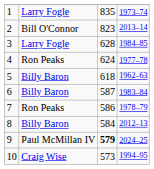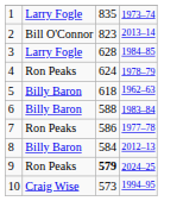 <table class="wikitable">
 <tr>
 </tr>
 <tr>
 <td>1</td>
 <td><a href='#'>Larry Fogle</a></td>
 <td>835</td>
 <td style="font-size:80%;"><a href='#'>1973–74</a></td>
 </tr>
 <tr>
 <td>2</td>
 <td>Bill O'Connor</td>
 <td>823</td>
 <td style="font-size:80%;"><a href='#'>2013–14</a></td>
 </tr>
 <tr>
 <td>3</td>
 <td><a href='#'>Larry Fogle</a></td>
 <td>628</td>
 <td style="font-size:80%;"><a href='#'>1984–85</a></td>
 </tr>
 <tr>
 <td>4</td>
 <td>Ron Peaks</td>
 <td>624</td>
-<td style="font-size:80%;"><a href='#'>1977–78</a></td>
+<td style="font-size:80%;"><a href='#'>1978–79</a></td>
 </tr>
 <tr>
 <td>5</td>
 <td><a href='#'>Billy Baron</a></td>
 <td>618</td>
 <td style="font-size:80%;"><a href='#'>1962–63</a></td>
 </tr>
 <tr>
 <td>6</td>
 <td><a href='#'>Billy Baron</a></td>
-<td>587</td>
+<td>588</td>
 <td style="font-size:80%;"><a href='#'>1983–84</a></td>
 </tr>
 <tr>
 <td>7</td>
 <td>Ron Peaks</td>
 <td>586</td>
-<td style="font-size:80%;"><a href='#'>1978–79</a></td>
+<td style="font-size:80%;"><a href='#'>1977–78</a></td>
 </tr>
 <tr>
 <td>8</td>
 <td><a href='#'>Billy Baron</a></td>
 <td>584</td>
 <td style="font-size:80%;"><a href='#'>2012–13</a></td>
 </tr>
 <tr>
 <td>9</td>
-<td>Paul McMillan IV</td>
+<td>Ron Peaks</td>
 <td><strong>579</strong></td>
 <td style="font-size:80%;"><a href='#'>2024–25</a></td>
 </tr>
 <tr>
 <td>10</td>
 <td><a href='#'>Craig Wise</a></td>
 <td>573</td>
 <td style="font-size:80%;"><a href='#'>1994–95</a></td>
 </tr>
 </table>
